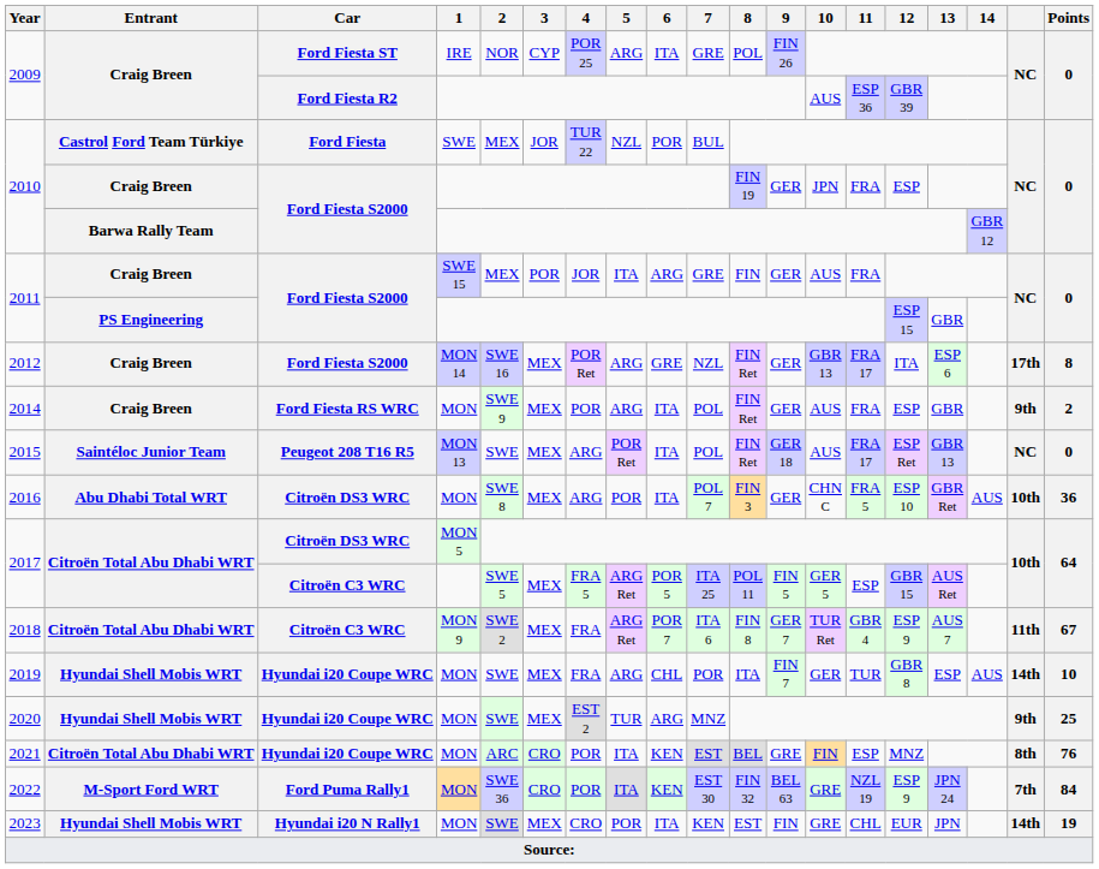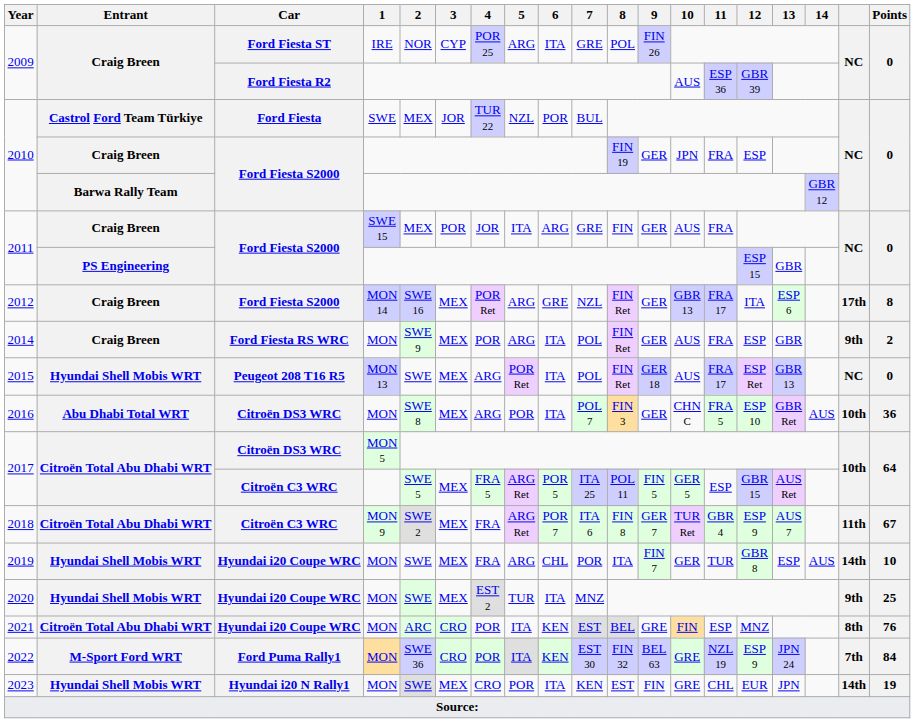 <table class="wikitable" border="1" style="text-align:center; font-size:85%;">
 <tr>
 <th>Year</th>
 <th>Entrant</th>
 <th>Car</th>
 <th>1</th>
 <th>2</th>
 <th>3</th>
 <th>4</th>
 <th>5</th>
 <th>6</th>
 <th>7</th>
 <th>8</th>
 <th>9</th>
 <th>10</th>
 <th>11</th>
 <th>12</th>
 <th>13</th>
 <th>14</th>
 <th></th>
 <th>Points</th>
 </tr>
 <tr>
 <td rowspan=2><a href='#'>2009</a></td>
 <th rowspan=2 nowrap>Craig Breen</th>
 <th nowrap><a href='#'>Ford Fiesta ST</a></th>
 <td><a href='#'>IRE</a></td>
 <td><a href='#'>NOR</a></td>
 <td><a href='#'>CYP</a></td>
 <td style="background:#CFCFFF;"><a href='#'>POR</a><br><small>25</small></td>
 <td><a href='#'>ARG</a></td>
 <td><a href='#'>ITA</a></td>
 <td><a href='#'>GRE</a></td>
 <td><a href='#'>POL</a></td>
 <td style="background:#CFCFFF;"><a href='#'>FIN</a><br><small>26</small></td>
 <td colspan=5></td>
 <th rowspan=2>NC</th>
 <th rowspan=2>0</th>
 </tr>
 <tr>
 <th nowrap><a href='#'>Ford Fiesta R2</a></th>
 <td colspan=9></td>
 <td><a href='#'>AUS</a></td>
 <td style="background:#CFCFFF;"><a href='#'>ESP</a><br><small>36</small></td>
 <td style="background:#CFCFFF;"><a href='#'>GBR</a><br><small>39</small></td>
 <td colspan=2></td>
 </tr>
 <tr>
 <td rowspan=3><a href='#'>2010</a></td>
 <th nowrap><a href='#'>Castrol</a> <a href='#'>Ford</a> Team Türkiye</th>
 <th nowrap><a href='#'>Ford Fiesta</a></th>
 <td><a href='#'>SWE</a></td>
 <td><a href='#'>MEX</a></td>
 <td><a href='#'>JOR</a></td>
 <td style="background:#CFCFFF;"><a href='#'>TUR</a><br><small>22</small></td>
 <td><a href='#'>NZL</a></td>
 <td><a href='#'>POR</a></td>
 <td><a href='#'>BUL</a></td>
 <td colspan=7></td>
 <th rowspan=3>NC</th>
 <th rowspan=3>0</th>
 </tr>
 <tr>
 <th nowrap>Craig Breen</th>
 <th rowspan=2 nowrap><a href='#'>Ford Fiesta S2000</a></th>
 <td colspan=7></td>
 <td style="background:#CFCFFF;"><a href='#'>FIN</a><br><small>19</small></td>
 <td><a href='#'>GER</a></td>
 <td><a href='#'>JPN</a></td>
 <td><a href='#'>FRA</a></td>
 <td><a href='#'>ESP</a></td>
 <td colspan=2></td>
 </tr>
 <tr>
 <th nowrap>Barwa Rally Team</th>
 <td colspan=13></td>
 <td style="background:#CFCFFF;"><a href='#'>GBR</a><br><small>12</small></td>
 </tr>
 <tr>
 <td rowspan=2><a href='#'>2011</a></td>
 <th nowrap>Craig Breen</th>
 <th rowspan=2 nowrap><a href='#'>Ford Fiesta S2000</a></th>
 <td style="background:#CFCFFF;"><a href='#'>SWE</a><br><small>15</small></td>
 <td><a href='#'>MEX</a></td>
 <td><a href='#'>POR</a></td>
 <td><a href='#'>JOR</a></td>
 <td><a href='#'>ITA</a></td>
 <td><a href='#'>ARG</a></td>
 <td><a href='#'>GRE</a></td>
 <td><a href='#'>FIN</a></td>
 <td><a href='#'>GER</a></td>
 <td><a href='#'>AUS</a></td>
 <td><a href='#'>FRA</a></td>
 <td colspan=3></td>
 <th rowspan=2>NC</th>
 <th rowspan=2>0</th>
 </tr>
 <tr>
 <th nowrap><a href='#'>PS Engineering</a></th>
 <td colspan=11></td>
 <td style="background:#CFCFFF;"><a href='#'>ESP</a><br><small>15</small></td>
 <td><a href='#'>GBR</a></td>
 <td></td>
 </tr>
 <tr>
 <td><a href='#'>2012</a></td>
 <th nowrap>Craig Breen</th>
 <th nowrap><a href='#'>Ford Fiesta S2000</a></th>
 <td style="background:#CFCFFF;"><a href='#'>MON</a><br><small>14</small></td>
 <td style="background:#CFCFFF;"><a href='#'>SWE</a><br><small>16</small></td>
 <td><a href='#'>MEX</a></td>
 <td style="background:#EFCFFF;"><a href='#'>POR</a><br><small>Ret</small></td>
 <td><a href='#'>ARG</a></td>
 <td><a href='#'>GRE</a></td>
 <td><a href='#'>NZL</a></td>
 <td style="background:#EFCFFF;"><a href='#'>FIN</a><br><small>Ret</small></td>
 <td><a href='#'>GER</a></td>
 <td style="background:#CFCFFF;"><a href='#'>GBR</a><br><small>13</small></td>
 <td style="background:#CFCFFF;"><a href='#'>FRA</a><br><small>17</small></td>
 <td><a href='#'>ITA</a></td>
 <td style="background:#DFFFDF;"><a href='#'>ESP</a><br><small>6</small></td>
 <td></td>
 <th>17th</th>
 <th>8</th>
 </tr>
 <tr>
 <td><a href='#'>2014</a></td>
 <th nowrap>Craig Breen</th>
 <th nowrap><a href='#'>Ford Fiesta RS WRC</a></th>
 <td><a href='#'>MON</a></td>
 <td style="background:#DFFFDF;"><a href='#'>SWE</a><br><small>9</small></td>
 <td><a href='#'>MEX</a></td>
 <td><a href='#'>POR</a></td>
 <td><a href='#'>ARG</a></td>
 <td><a href='#'>ITA</a></td>
 <td><a href='#'>POL</a></td>
 <td style="background:#EFCFFF;"><a href='#'>FIN</a><br><small>Ret</small></td>
 <td><a href='#'>GER</a></td>
 <td><a href='#'>AUS</a></td>
 <td><a href='#'>FRA</a></td>
 <td><a href='#'>ESP</a></td>
 <td><a href='#'>GBR</a></td>
 <td></td>
 <th>9th</th>
 <th>2</th>
 </tr>
 <tr>
 <td><a href='#'>2015</a></td>
-<th nowrap><a href='#'>Saintéloc Junior Team</a></th>
+<th nowrap><a href='#'>Hyundai Shell Mobis WRT</a></th>
 <th nowrap><a href='#'>Peugeot 208 T16 R5</a></th>
 <td style="background:#CFCFFF;"><a href='#'>MON</a><br><small>13</small></td>
 <td><a href='#'>SWE</a></td>
 <td><a href='#'>MEX</a></td>
 <td><a href='#'>ARG</a></td>
 <td style="background:#EFCFFF;"><a href='#'>POR</a><br><small>Ret</small></td>
 <td><a href='#'>ITA</a></td>
 <td><a href='#'>POL</a></td>
 <td style="background:#EFCFFF;"><a href='#'>FIN</a><br><small>Ret</small></td>
 <td style="background:#CFCFFF;"><a href='#'>GER</a><br><small>18</small></td>
 <td><a href='#'>AUS</a></td>
 <td style="background:#CFCFFF;"><a href='#'>FRA</a><br><small>17</small></td>
 <td style="background:#EFCFFF;"><a href='#'>ESP</a><br><small>Ret</small></td>
 <td style="background:#CFCFFF;"><a href='#'>GBR</a><br><small>13</small></td>
 <td></td>
 <th>NC</th>
 <th>0</th>
 </tr>
 <tr>
 <td><a href='#'>2016</a></td>
 <th nowrap><a href='#'>Abu Dhabi Total WRT</a></th>
 <th nowrap><a href='#'>Citroën DS3 WRC</a></th>
 <td><a href='#'>MON</a></td>
 <td style="background:#DFFFDF;"><a href='#'>SWE</a><br><small>8</small></td>
 <td><a href='#'>MEX</a></td>
 <td><a href='#'>ARG</a></td>
 <td><a href='#'>POR</a></td>
 <td><a href='#'>ITA</a></td>
 <td style="background:#DFFFDF;"><a href='#'>POL</a><br><small>7</small></td>
 <td style="background:#ffdf9f;"><a href='#'>FIN</a><br><small>3</small></td>
 <td><a href='#'>GER</a></td>
 <td><a href='#'>CHN</a><br><small>C</small></td>
 <td style="background:#DFFFDF;"><a href='#'>FRA</a><br><small>5</small></td>
 <td style="background:#DFFFDF;"><a href='#'>ESP</a><br><small>10</small></td>
 <td style="background:#EFCFFF;"><a href='#'>GBR</a><br><small>Ret</small></td>
 <td><a href='#'>AUS</a></td>
 <th>10th</th>
 <th>36</th>
 </tr>
 <tr>
 <td rowspan=2><a href='#'>2017</a></td>
 <th rowspan=2 nowrap><a href='#'>Citroën Total Abu Dhabi WRT</a></th>
 <th nowrap><a href='#'>Citroën DS3 WRC</a></th>
 <td style="background:#DFFFDF;"><a href='#'>MON</a><br><small>5</small></td>
 <td colspan=13></td>
 <th rowspan=2>10th</th>
 <th rowspan=2>64</th>
 </tr>
 <tr>
 <th nowrap><a href='#'>Citroën C3 WRC</a></th>
 <td></td>
 <td style="background:#DFFFDF;"><a href='#'>SWE</a><br><small>5</small></td>
 <td><a href='#'>MEX</a></td>
 <td style="background:#DFFFDF;"><a href='#'>FRA</a><br><small>5</small></td>
 <td style="background:#EFCFFF;"><a href='#'>ARG</a><br><small>Ret</small></td>
 <td style="background:#DFFFDF;"><a href='#'>POR</a><br><small>5</small></td>
 <td style="background:#CFCFFF;"><a href='#'>ITA</a><br><small>25</small></td>
 <td style="background:#CFCFFF;"><a href='#'>POL</a><br><small>11</small></td>
 <td style="background:#DFFFDF;"><a href='#'>FIN</a><br><small>5</small></td>
 <td style="background:#DFFFDF;"><a href='#'>GER</a><br><small>5</small></td>
 <td><a href='#'>ESP</a></td>
 <td style="background:#CFCFFF;"><a href='#'>GBR</a><br><small>15</small></td>
 <td style="background:#EFCFFF;"><a href='#'>AUS</a><br><small>Ret</small></td>
 <td></td>
 </tr>
 <tr>
 <td><a href='#'>2018</a></td>
 <th nowrap><a href='#'>Citroën Total Abu Dhabi WRT</a></th>
 <th nowrap><a href='#'>Citroën C3 WRC</a></th>
 <td style="background:#DFFFDF;"><a href='#'>MON</a><br><small>9</small></td>
 <td style="background:#dfdfdf;"><a href='#'>SWE</a><br><small>2</small></td>
 <td><a href='#'>MEX</a></td>
 <td><a href='#'>FRA</a></td>
 <td style="background:#EFCFFF;"><a href='#'>ARG</a><br><small>Ret</small></td>
 <td style="background:#DFFFDF;"><a href='#'>POR</a><br><small>7</small></td>
 <td style="background:#DFFFDF;"><a href='#'>ITA</a><br><small>6</small></td>
 <td style="background:#DFFFDF;"><a href='#'>FIN</a><br><small>8</small></td>
 <td style="background:#DFFFDF;"><a href='#'>GER</a><br><small>7</small></td>
 <td style="background:#EFCFFF;"><a href='#'>TUR</a><br><small>Ret</small></td>
 <td style="background:#DFFFDF;"><a href='#'>GBR</a><br><small>4</small></td>
 <td style="background:#DFFFDF;"><a href='#'>ESP</a><br><small>9</small></td>
 <td style="background:#DFFFDF;"><a href='#'>AUS</a><br><small>7</small></td>
 <td></td>
 <th>11th</th>
 <th>67</th>
 </tr>
 <tr>
 <td><a href='#'>2019</a></td>
 <th nowrap><a href='#'>Hyundai Shell Mobis WRT</a></th>
 <th nowrap><a href='#'>Hyundai i20 Coupe WRC</a></th>
 <td><a href='#'>MON</a></td>
 <td><a href='#'>SWE</a></td>
 <td><a href='#'>MEX</a></td>
 <td><a href='#'>FRA</a></td>
 <td><a href='#'>ARG</a></td>
 <td><a href='#'>CHL</a></td>
 <td><a href='#'>POR</a></td>
 <td><a href='#'>ITA</a></td>
 <td style="background:#DFFFDF;"><a href='#'>FIN</a><br><small>7</small></td>
 <td><a href='#'>GER</a></td>
 <td><a href='#'>TUR</a></td>
 <td style="background:#DFFFDF;"><a href='#'>GBR</a><br><small>8</small></td>
 <td><a href='#'>ESP</a></td>
 <td><a href='#'>AUS</a><br></td>
 <th>14th</th>
 <th>10</th>
 </tr>
 <tr>
 <td><a href='#'>2020</a></td>
 <th nowrap><a href='#'>Hyundai Shell Mobis WRT</a></th>
 <th nowrap><a href='#'>Hyundai i20 Coupe WRC</a></th>
 <td><a href='#'>MON</a></td>
 <td style="background:#DFFFDF;"><a href='#'>SWE</a><br></td>
 <td><a href='#'>MEX</a></td>
 <td style="background:#dfdfdf;"><a href='#'>EST</a><br><small>2</small></td>
 <td><a href='#'>TUR</a></td>
-<td><a href='#'>ARG</a></td>
+<td><a href='#'>ITA</a></td>
 <td><a href='#'>MNZ</a></td>
 <td colspan=7></td>
 <th>9th</th>
 <th>25</th>
 </tr>
 <tr>
 <td><a href='#'>2021</a></td>
 <th nowrap><a href='#'>Citroën Total Abu Dhabi WRT</a></th>
 <th nowrap><a href='#'>Hyundai i20 Coupe WRC</a></th>
 <td><a href='#'>MON</a></td>
 <td style="background:#DFFFDF;"><a href='#'>ARC</a><br></td>
 <td style="background:#DFFFDF;"><a href='#'>CRO</a><br></td>
 <td><a href='#'>POR</a></td>
 <td><a href='#'>ITA</a></td>
 <td><a href='#'>KEN</a></td>
 <td style="background:#dfdfdf;"><a href='#'>EST</a><br></td>
 <td style="background:#dfdfdf;"><a href='#'>BEL</a><br></td>
 <td><a href='#'>GRE</a></td>
 <td style="background:#ffdf9f;"><a href='#'>FIN</a><br></td>
 <td><a href='#'>ESP</a></td>
 <td><a href='#'>MNZ</a></td>
 <td colspan=2></td>
 <th>8th</th>
 <th>76</th>
 </tr>
 <tr>
 <td><a href='#'>2022</a></td>
 <th nowrap><a href='#'>M-Sport Ford WRT</a></th>
 <th nowrap><a href='#'>Ford Puma Rally1</a></th>
 <td style="background:#ffdf9f;"><a href='#'>MON</a><br></td>
 <td style="background:#CFCFFF;"><a href='#'>SWE</a><br><small>36</small></td>
 <td style="background:#DFFFDF;"><a href='#'>CRO</a><br></td>
 <td style="background:#DFFFDF;"><a href='#'>POR</a><br></td>
 <td style="background:#dfdfdf;"><a href='#'>ITA</a><br></td>
 <td style="background:#DFFFDF;"><a href='#'>KEN</a><br></td>
 <td style="background:#CFCFFF;"><a href='#'>EST</a><br><small>30</small></td>
 <td style="background:#CFCFFF;"><a href='#'>FIN</a><br><small>32</small></td>
 <td style="background:#CFCFFF;"><a href='#'>BEL</a><br><small>63</small></td>
 <td style="background:#DFFFDF;"><a href='#'>GRE</a><br></td>
 <td style="background:#CFCFFF;"><a href='#'>NZL</a><br><small>19</small></td>
 <td style="background:#DFFFDF;"><a href='#'>ESP</a><br><small>9</small></td>
 <td style="background:#CFCFFF;"><a href='#'>JPN</a><br><small>24</small></td>
 <td></td>
 <th>7th</th>
 <th>84</th>
 </tr>
 <tr>
 <td><a href='#'>2023</a></td>
 <th nowrap><a href='#'>Hyundai Shell Mobis WRT</a></th>
 <th nowrap><a href='#'>Hyundai i20 N Rally1</a></th>
 <td><a href='#'>MON</a></td>
 <td style="background:#DFDFDF"><a href='#'>SWE</a><br></td>
 <td><a href='#'>MEX</a></td>
 <td><a href='#'>CRO</a></td>
 <td><a href='#'>POR</a></td>
 <td><a href='#'>ITA</a></td>
 <td><a href='#'>KEN</a></td>
 <td><a href='#'>EST</a></td>
 <td><a href='#'>FIN</a></td>
 <td><a href='#'>GRE</a></td>
 <td><a href='#'>CHL</a></td>
 <td><a href='#'>EUR</a></td>
 <td><a href='#'>JPN</a></td>
 <td></td>
 <th>14th</th>
 <th>19</th>
 </tr>
 <tr>
 <td colspan="19" style="background-color:#EAECF0;text-align:center"><strong>Source:</strong></td>
 </tr>
 </table>
